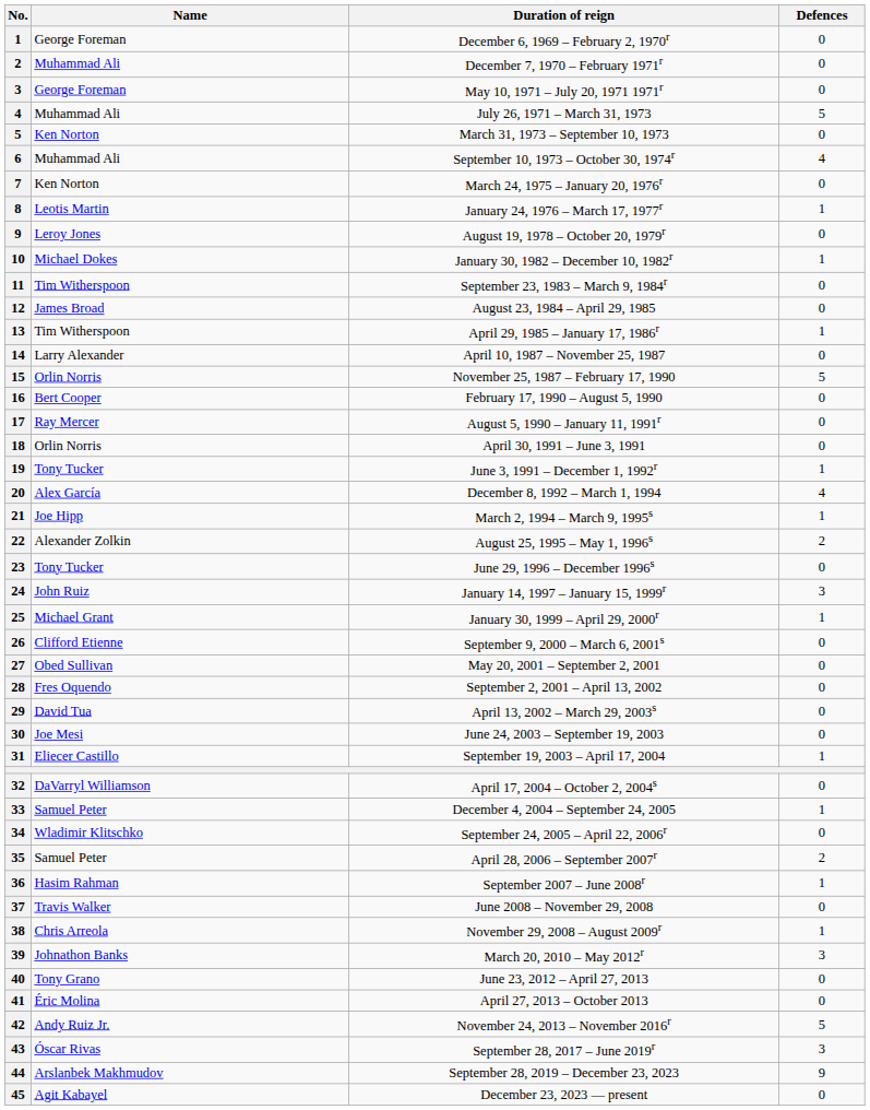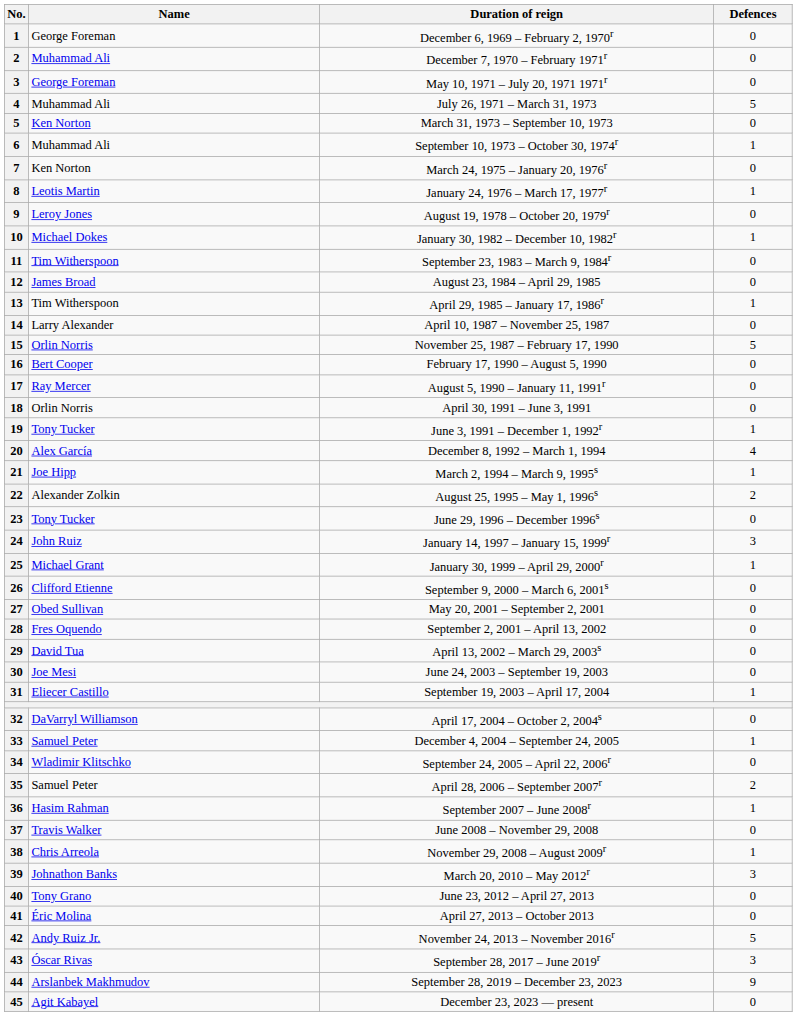 <table class="wikitable" width=80%>
 <tr>
 <th width=3%>No.</th>
 <th width=37%>Name</th>
 <th width=50%>Duration of reign</th>
 <th width=10%>Defences</th>
 </tr>
 <tr align=center>
 <th>1</th>
 <td align=left> George Foreman </td>
 <td>December 6, 1969 – February 2, 1970<sup>r</sup></td>
 <td>0</td>
 </tr>
 <tr align=center>
 <th>2</th>
 <td align=left> <a href='#'>Muhammad Ali</a></td>
 <td>December 7, 1970 – February 1971<sup>r</sup></td>
 <td>0</td>
 </tr>
 <tr align=center>
 <th>3</th>
 <td align=left> <a href='#'>George Foreman</a></td>
 <td>May 10, 1971 – July 20, 1971 1971<sup>r</sup></td>
 <td>0</td>
 </tr>
 <tr align=center>
 <th>4</th>
 <td align=left> Muhammad Ali </td>
 <td>July 26, 1971 – March 31, 1973</td>
 <td>5</td>
 </tr>
 <tr align=center>
 <th>5</th>
 <td align=left> <a href='#'>Ken Norton</a></td>
 <td>March 31, 1973 – September 10, 1973</td>
 <td>0</td>
 </tr>
 <tr align=center>
 <th>6</th>
 <td align=left> Muhammad Ali </td>
 <td>September 10, 1973 – October 30, 1974<sup>r</sup></td>
-<td>4</td>
+<td>1</td>
 </tr>
 <tr align=center>
 <th>7</th>
 <td align=left> Ken Norton </td>
 <td>March 24, 1975 – January 20, 1976<sup>r</sup></td>
 <td>0</td>
 </tr>
 <tr align=center>
 <th>8</th>
 <td align=left> <a href='#'>Leotis Martin</a></td>
 <td>January 24, 1976 – March 17, 1977<sup>r</sup></td>
 <td>1</td>
 </tr>
 <tr align=center>
 <th>9</th>
 <td align=left> <a href='#'>Leroy Jones</a></td>
 <td>August 19, 1978 – October 20, 1979<sup>r</sup></td>
 <td>0</td>
 </tr>
 <tr align=center>
 <th>10</th>
 <td align=left> <a href='#'>Michael Dokes</a></td>
 <td>January 30, 1982 – December 10, 1982<sup>r</sup></td>
 <td>1</td>
 </tr>
 <tr align=center>
 <th>11</th>
 <td align=left> <a href='#'>Tim Witherspoon</a></td>
 <td>September 23, 1983 – March 9, 1984<sup>r</sup></td>
 <td>0</td>
 </tr>
 <tr align=center>
 <th>12</th>
 <td align=left> <a href='#'>James Broad</a></td>
 <td>August 23, 1984 – April 29, 1985</td>
 <td>0</td>
 </tr>
 <tr align=center>
 <th>13</th>
 <td align=left> Tim Witherspoon </td>
 <td>April 29, 1985 – January 17, 1986<sup>r</sup></td>
 <td>1</td>
 </tr>
 <tr align=center>
 <th>14</th>
 <td align=left> Larry Alexander</td>
 <td>April 10, 1987 – November 25, 1987</td>
 <td>0</td>
 </tr>
 <tr align=center>
 <th>15</th>
 <td align=left> <a href='#'>Orlin Norris</a></td>
 <td>November 25, 1987 – February 17, 1990</td>
 <td>5</td>
 </tr>
 <tr align=center>
 <th>16</th>
 <td align=left> <a href='#'>Bert Cooper</a></td>
 <td>February 17, 1990 – August 5, 1990</td>
 <td>0</td>
 </tr>
 <tr align=center>
 <th>17</th>
 <td align=left> <a href='#'>Ray Mercer</a></td>
 <td>August 5, 1990 – January 11, 1991<sup>r</sup></td>
 <td>0</td>
 </tr>
 <tr align=center>
 <th>18</th>
 <td align=left> Orlin Norris </td>
 <td>April 30, 1991 – June 3, 1991</td>
 <td>0</td>
 </tr>
 <tr align=center>
 <th>19</th>
 <td align=left> <a href='#'>Tony Tucker</a></td>
 <td>June 3, 1991 – December 1, 1992<sup>r</sup></td>
 <td>1</td>
 </tr>
 <tr align=center>
 <th>20</th>
 <td align=left> <a href='#'>Alex García</a></td>
 <td>December 8, 1992 – March 1, 1994</td>
 <td>4</td>
 </tr>
 <tr align=center>
 <th>21</th>
 <td align=left> <a href='#'>Joe Hipp</a></td>
 <td>March 2, 1994 – March 9, 1995<sup>s</sup></td>
 <td>1</td>
 </tr>
 <tr align=center>
 <th>22</th>
 <td align=left> Alexander Zolkin</td>
 <td>August 25, 1995 – May 1, 1996<sup>s</sup></td>
 <td>2</td>
 </tr>
 <tr align=center>
 <th>23</th>
 <td align=left> <a href='#'>Tony Tucker</a> </td>
 <td>June 29, 1996 – December 1996<sup>s</sup></td>
 <td>0</td>
 </tr>
 <tr align=center>
 <th>24</th>
 <td align=left> <a href='#'>John Ruiz</a></td>
 <td>January 14, 1997 – January 15, 1999<sup>r</sup></td>
 <td>3</td>
 </tr>
 <tr align=center>
 <th>25</th>
 <td align=left> <a href='#'>Michael Grant</a></td>
 <td>January 30, 1999 – April 29, 2000<sup>r</sup></td>
 <td>1</td>
 </tr>
 <tr align=center>
 <th>26</th>
 <td align=left> <a href='#'>Clifford Etienne</a></td>
 <td>September 9, 2000 – March 6, 2001<sup>s</sup></td>
 <td>0</td>
 </tr>
 <tr align=center>
 <th>27</th>
 <td align=left> <a href='#'>Obed Sullivan</a></td>
 <td>May 20, 2001 – September 2, 2001</td>
 <td>0</td>
 </tr>
 <tr align=center>
 <th>28</th>
 <td align=left> <a href='#'>Fres Oquendo</a></td>
 <td>September 2, 2001 – April 13, 2002</td>
 <td>0</td>
 </tr>
 <tr align=center>
 <th>29</th>
 <td align=left> <a href='#'>David Tua</a></td>
 <td>April 13, 2002 – March 29, 2003<sup>s</sup></td>
 <td>0</td>
 </tr>
 <tr align=center>
 <th>30</th>
 <td align=left> <a href='#'>Joe Mesi</a></td>
 <td>June 24, 2003 – September 19, 2003</td>
 <td>0</td>
 </tr>
 <tr align=center>
 <th>31</th>
 <td align=left> <a href='#'>Eliecer Castillo</a></td>
 <td>September 19, 2003 – April 17, 2004</td>
 <td>1</td>
 </tr>
 <tr align=center>
 <th colspan="4"></th>
 </tr>
 <tr align=center>
 <th>32</th>
 <td align=left> <a href='#'>DaVarryl Williamson</a></td>
 <td>April 17, 2004 – October 2, 2004<sup>s</sup></td>
 <td>0</td>
 </tr>
 <tr align=center>
 <th>33</th>
 <td align=left> <a href='#'>Samuel Peter</a></td>
 <td>December 4, 2004 – September 24, 2005</td>
 <td>1</td>
 </tr>
 <tr align=center>
 <th>34</th>
 <td align=left> <a href='#'>Wladimir Klitschko</a></td>
 <td>September 24, 2005 – April 22, 2006<sup>r</sup></td>
 <td>0</td>
 </tr>
 <tr align=center>
 <th>35</th>
 <td align=left> Samuel Peter </td>
 <td>April 28, 2006 – September 2007<sup>r</sup></td>
 <td>2</td>
 </tr>
 <tr align=center>
 <th>36</th>
 <td align=left> <a href='#'>Hasim Rahman</a></td>
 <td>September 2007 – June 2008<sup>r</sup></td>
 <td>1</td>
 </tr>
 <tr align=center>
 <th>37</th>
 <td align=left> <a href='#'>Travis Walker</a></td>
 <td>June 2008 – November 29, 2008</td>
 <td>0</td>
 </tr>
 <tr align=center>
 <th>38</th>
 <td align=left> <a href='#'>Chris Arreola</a></td>
 <td>November 29, 2008 – August 2009<sup>r</sup></td>
 <td>1</td>
 </tr>
 <tr align=center>
 <th>39</th>
 <td align=left> <a href='#'>Johnathon Banks</a></td>
 <td>March 20, 2010 – May 2012<sup>r</sup></td>
 <td>3</td>
 </tr>
 <tr align=center>
 <th>40</th>
 <td align=left> <a href='#'>Tony Grano</a></td>
 <td>June 23, 2012 – April 27, 2013</td>
 <td>0</td>
 </tr>
 <tr align=center>
 <th>41</th>
 <td align=left> <a href='#'>Éric Molina</a></td>
 <td>April 27, 2013 – October 2013</td>
 <td>0</td>
 </tr>
 <tr align=center>
 <th>42</th>
 <td align=left> <a href='#'>Andy Ruiz Jr.</a></td>
 <td>November 24, 2013 – November 2016<sup>r</sup></td>
 <td>5</td>
 </tr>
 <tr align=center>
 <th>43</th>
 <td align=left> <a href='#'>Óscar Rivas</a></td>
 <td>September 28, 2017 – June 2019<sup>r</sup></td>
 <td>3</td>
 </tr>
 <tr align=center>
 <th>44</th>
 <td align=left> <a href='#'>Arslanbek Makhmudov</a></td>
 <td>September 28, 2019 – December 23, 2023</td>
 <td>9</td>
 </tr>
 <tr align=center>
 <th>45</th>
 <td align=left> <a href='#'>Agit Kabayel</a></td>
 <td>December 23, 2023 — present</td>
 <td>0</td>
 </tr>
 </table>
